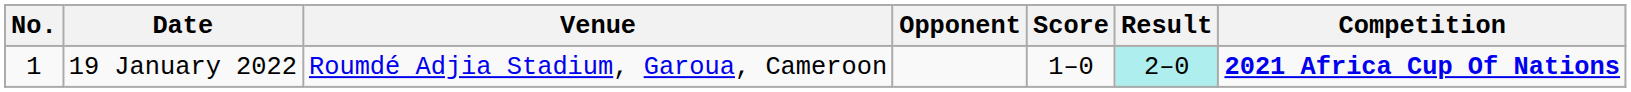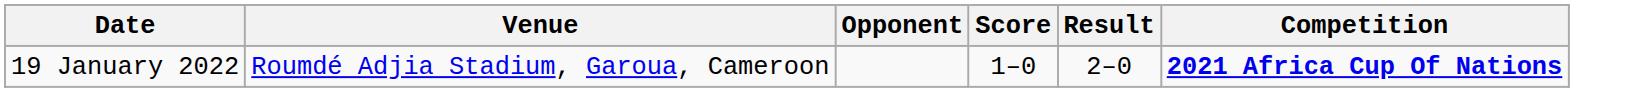 <table class="wikitable sortable">
 <tr>
-<th scope="col">No.</th>
 <th scope="col">Date</th>
 <th scope="col">Venue</th>
 <th scope="col">Opponent</th>
 <th scope="col">Score</th>
 <th scope="col">Result</th>
 <th scope="col">Competition</th>
 </tr>
 <tr>
-<td align="center">1</td>
 <td>19 January 2022</td>
 <td><a href='#'>Roumdé Adjia Stadium</a>, <a href='#'>Garoua</a>, Cameroon</td>
 <td></td>
 <td align="center">1–0</td>
-<td align="center" style="background: paleturquoise;">2–0</td>
+<td align="center">2–0</td>
 <td><strong><a href='#'>2021 Africa Cup Of Nations</a></strong></td>
 </tr>
 </table>
